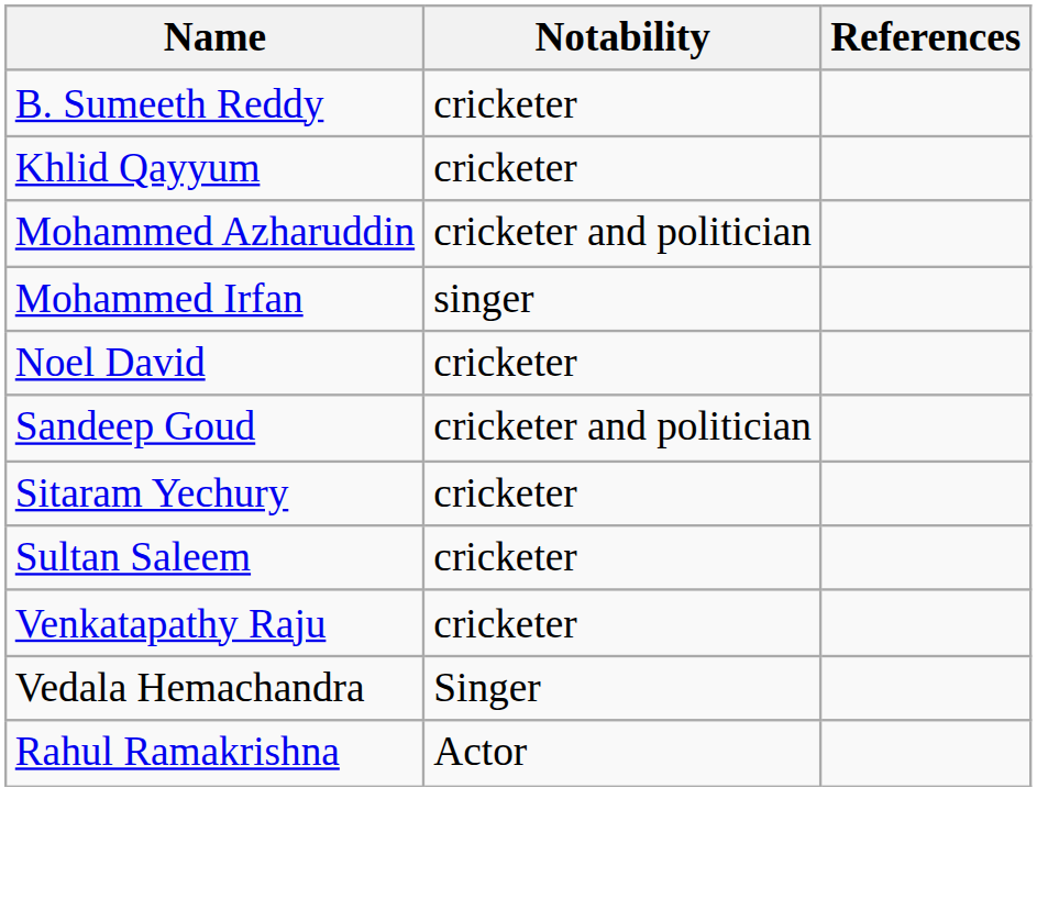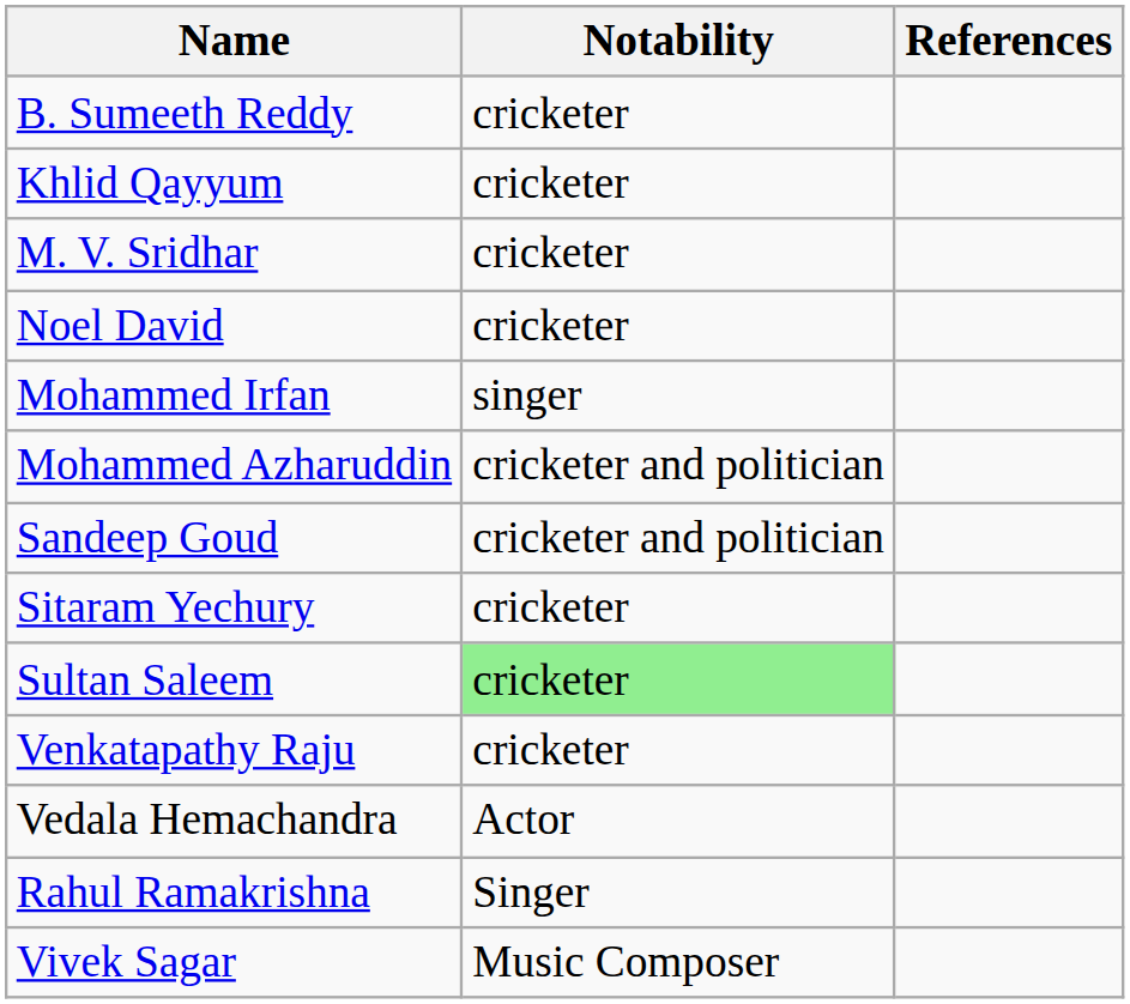 <table class="wikitable">
 <tr>
 <th>Name</th>
 <th>Notability</th>
 <th>References</th>
 </tr>
 <tr>
 <td><a href='#'>B. Sumeeth Reddy</a></td>
 <td>cricketer</td>
 <td></td>
 </tr>
 <tr>
 <td><a href='#'>Khlid Qayyum</a></td>
 <td>cricketer</td>
 <td></td>
 </tr>
 <tr>
-<td><a href='#'>Mohammed Azharuddin</a></td>
-<td>cricketer and politician</td>
+<td><a href='#'>M. V. Sridhar</a></td>
+<td>cricketer</td>
+<td></td>
+</tr>
+<tr>
+<td><a href='#'>Noel David</a></td>
+<td>cricketer</td>
 <td></td>
 </tr>
 <tr>
 <td><a href='#'>Mohammed Irfan</a></td>
 <td>singer</td>
 <td></td>
 </tr>
 <tr>
-<td><a href='#'>Noel David</a></td>
-<td>cricketer</td>
+<td><a href='#'>Mohammed Azharuddin</a></td>
+<td>cricketer and politician</td>
 <td></td>
 </tr>
 <tr>
 <td><a href='#'>Sandeep Goud</a></td>
 <td>cricketer and politician</td>
 <td></td>
 </tr>
 <tr>
 <td><a href='#'>Sitaram Yechury</a></td>
 <td>cricketer</td>
 <td></td>
 </tr>
 <tr>
 <td><a href='#'>Sultan Saleem</a></td>
-<td>cricketer</td>
+<td style="background: lightgreen;">cricketer</td>
 <td></td>
 </tr>
 <tr>
 <td><a href='#'>Venkatapathy Raju</a></td>
 <td>cricketer</td>
 <td></td>
 </tr>
 <tr>
 <td>Vedala Hemachandra</td>
+<td>Actor</td>
+<td></td>
+</tr>
+<tr>
+<td><a href='#'>Rahul Ramakrishna</a></td>
 <td>Singer</td>
 <td></td>
 </tr>
 <tr>
-<td><a href='#'>Rahul Ramakrishna</a></td>
-<td>Actor</td>
+<td><a href='#'>Vivek Sagar</a></td>
+<td>Music Composer</td>
 <td></td>
 </tr>
 </table>
